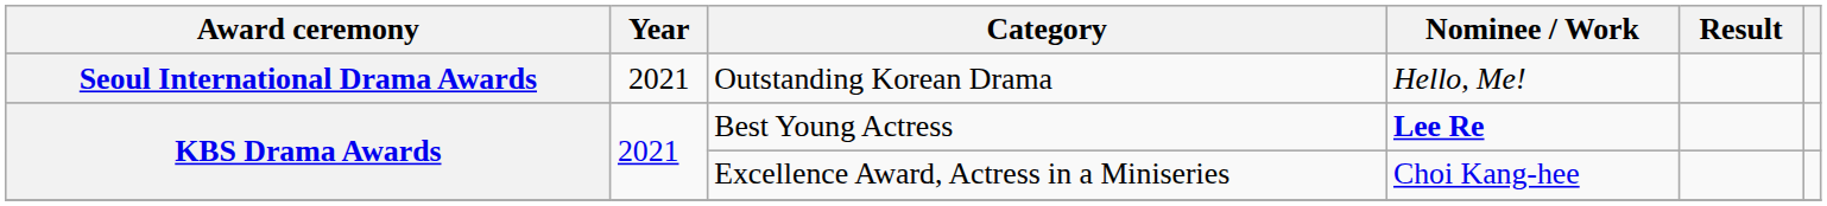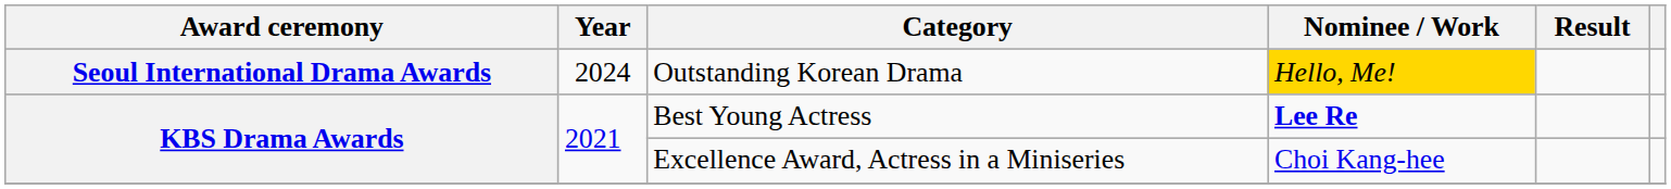 <table class="wikitable plainrowheaders" style="width:60%">
 <tr>
 <th scope="col">Award ceremony</th>
 <th scope="col">Year</th>
 <th scope="col">Category</th>
 <th scope="col">Nominee / Work</th>
 <th scope="col">Result</th>
 <th scope="col"></th>
 </tr>
 <tr>
 <th scope="row"><a href='#'>Seoul International Drama Awards</a></th>
-<td style="text-align:center">2021</td>
+<td style="text-align:center">2024</td>
 <td>Outstanding Korean Drama</td>
-<td><em>Hello, Me!</em></td>
+<td style="background: gold;"><em>Hello, Me!</em></td>
 <td></td>
 <td style="text-align:center"></td>
 </tr>
 <tr>
 <th scope="row" rowspan=2><a href='#'>KBS Drama Awards</a></th>
 <td rowspan=2><a href='#'>2021</a></td>
 <td>Best Young Actress</td>
 <td><strong><a href='#'>Lee Re</a></strong></td>
 <td></td>
 <td style="text-align:center"></td>
 </tr>
 <tr>
 <td>Excellence Award, Actress in a Miniseries</td>
 <td><a href='#'>Choi Kang-hee</a></td>
 <td></td>
 <td style="text-align:center"></td>
 </tr>
 <tr>
 </tr>
 </table>
